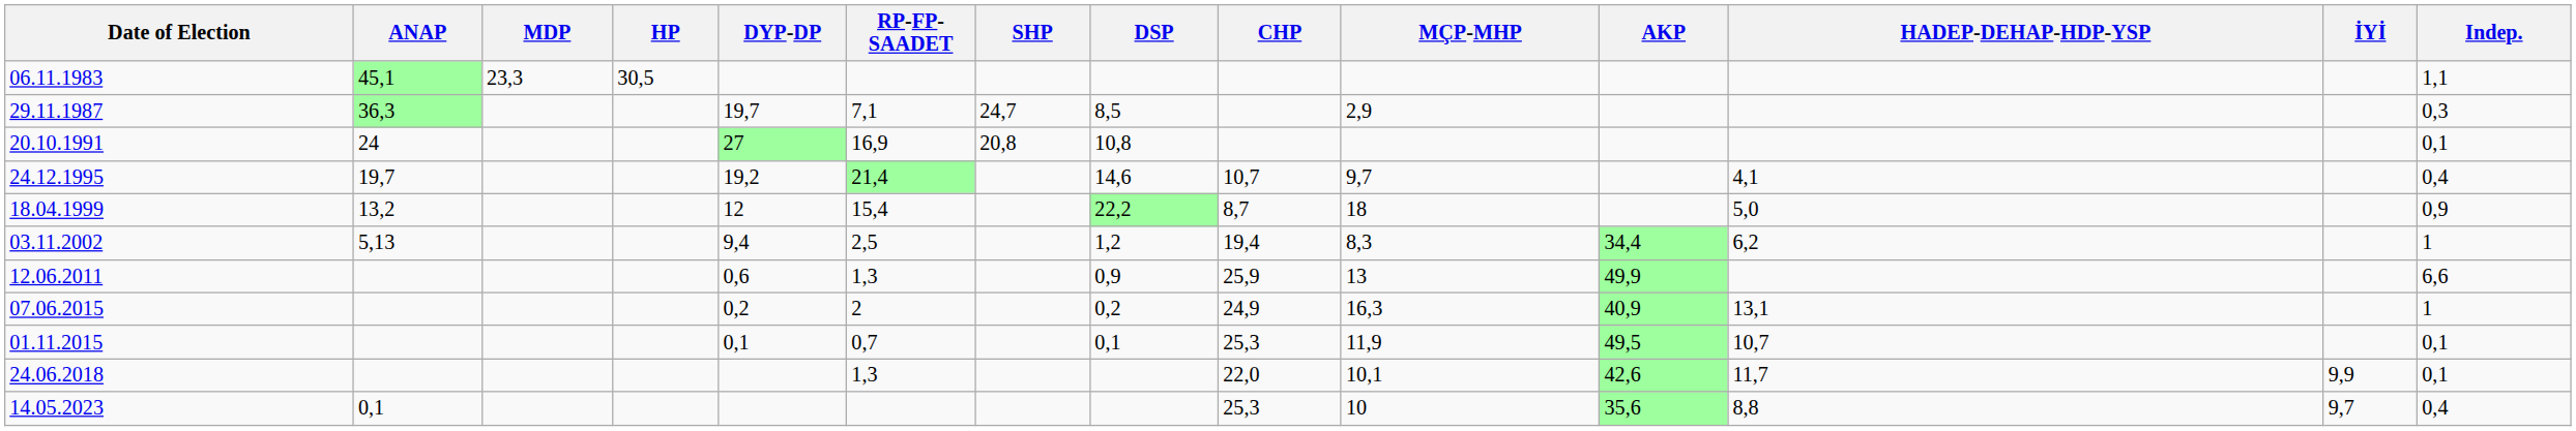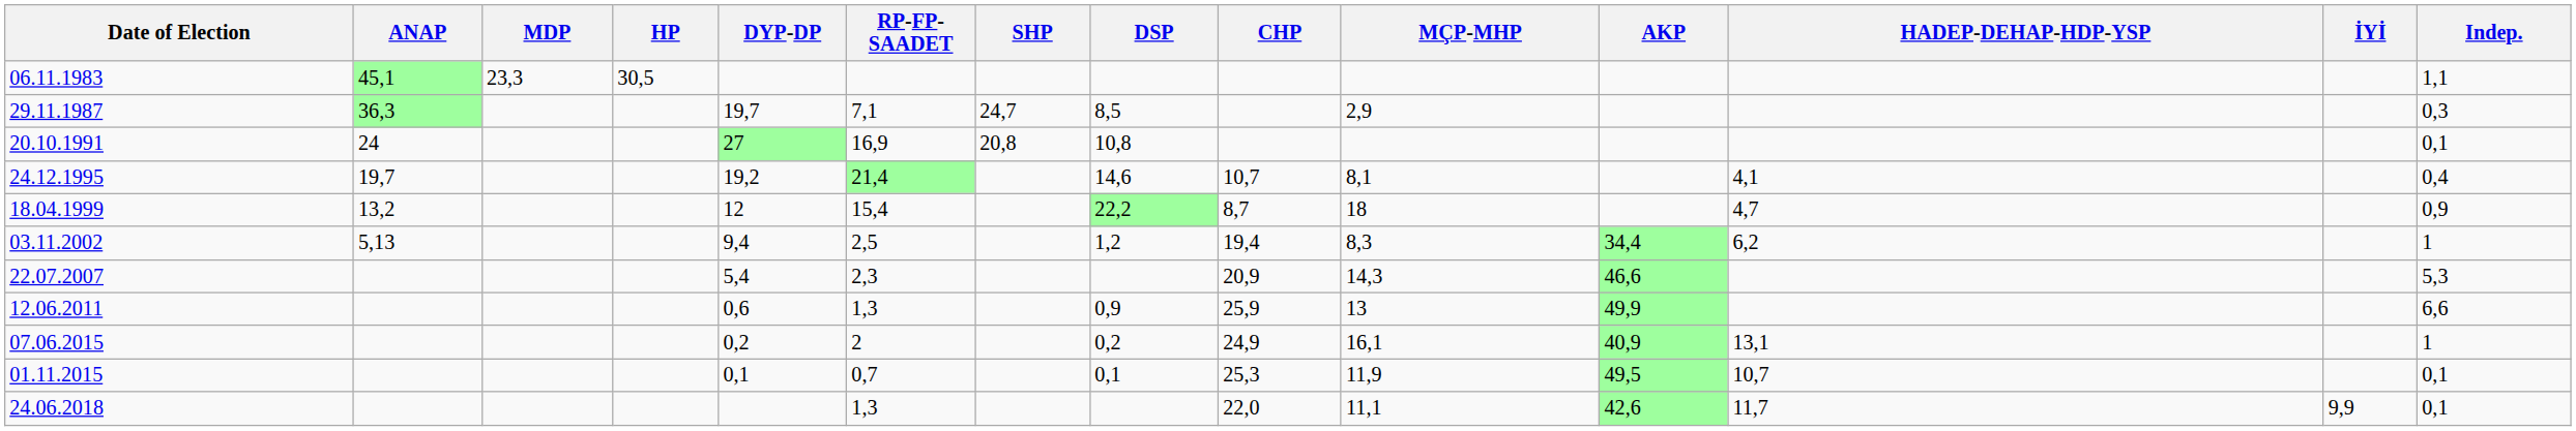 <table class="wikitable sortable">
 <tr>
 <th>Date of Election</th>
 <th><a href='#'>ANAP</a></th>
 <th><a href='#'>MDP</a></th>
 <th><a href='#'>HP</a></th>
 <th><a href='#'>DYP</a>-<a href='#'>DP</a></th>
 <th><a href='#'>RP</a>-<a href='#'>FP</a>-<a href='#'>SAADET</a></th>
 <th><a href='#'>SHP</a></th>
 <th><a href='#'>DSP</a></th>
 <th><a href='#'>CHP</a></th>
 <th><a href='#'>MÇP</a>-<a href='#'>MHP</a></th>
 <th><a href='#'>AKP</a></th>
 <th><a href='#'>HADEP</a>-<a href='#'>DEHAP</a>-<a href='#'>HDP</a>-<a href='#'>YSP</a></th>
 <th><a href='#'>İYİ</a></th>
 <th><a href='#'>Indep.</a></th>
 </tr>
 <tr>
 <td><a href='#'>06.11.1983</a></td>
 <td style="background-color:#9EFF9E" width="5%">45,1</td>
 <td>23,3</td>
 <td>30,5</td>
 <td></td>
 <td></td>
 <td></td>
 <td></td>
 <td></td>
 <td></td>
 <td></td>
 <td></td>
 <td></td>
 <td>1,1</td>
 </tr>
 <tr>
 <td><a href='#'>29.11.1987</a></td>
 <td style="background-color:#9EFF9E" width="5%">36,3</td>
 <td></td>
 <td></td>
 <td>19,7</td>
 <td>7,1</td>
 <td>24,7</td>
 <td>8,5</td>
 <td></td>
 <td>2,9</td>
 <td></td>
 <td></td>
 <td></td>
 <td>0,3</td>
 </tr>
 <tr>
 <td><a href='#'>20.10.1991</a></td>
 <td>24</td>
 <td></td>
 <td></td>
 <td style="background-color:#9EFF9E" width="5%">27</td>
 <td>16,9</td>
 <td>20,8</td>
 <td>10,8</td>
 <td></td>
 <td></td>
 <td></td>
 <td></td>
 <td></td>
 <td>0,1</td>
 </tr>
 <tr>
 <td><a href='#'>24.12.1995</a></td>
 <td>19,7</td>
 <td></td>
 <td></td>
 <td>19,2</td>
 <td style="background-color:#9EFF9E" width="5%">21,4</td>
 <td></td>
 <td>14,6</td>
 <td>10,7</td>
-<td>9,7</td>
+<td>8,1</td>
 <td></td>
 <td>4,1</td>
 <td></td>
 <td>0,4</td>
 </tr>
 <tr>
 <td><a href='#'>18.04.1999</a></td>
 <td>13,2</td>
 <td></td>
 <td></td>
 <td>12</td>
 <td>15,4</td>
 <td></td>
 <td style="background-color:#9EFF9E" width="5%">22,2</td>
 <td>8,7</td>
 <td>18</td>
 <td></td>
-<td>5,0</td>
+<td>4,7</td>
 <td></td>
 <td>0,9</td>
 </tr>
 <tr>
 <td><a href='#'>03.11.2002</a></td>
 <td>5,13</td>
 <td></td>
 <td></td>
 <td>9,4</td>
 <td>2,5</td>
 <td></td>
 <td>1,2</td>
 <td>19,4</td>
 <td>8,3</td>
 <td style="background-color:#9EFF9E" width="5%">34,4</td>
 <td>6,2</td>
 <td></td>
 <td>1</td>
+</tr>
+<tr>
+<td><a href='#'>22.07.2007</a></td>
+<td></td>
+<td></td>
+<td></td>
+<td>5,4</td>
+<td>2,3</td>
+<td></td>
+<td></td>
+<td>20,9</td>
+<td>14,3</td>
+<td style="background-color:#9EFF9E" width="5%">46,6</td>
+<td></td>
+<td></td>
+<td>5,3</td>
 </tr>
 <tr>
 <td><a href='#'>12.06.2011</a></td>
 <td></td>
 <td></td>
 <td></td>
 <td>0,6</td>
 <td>1,3</td>
 <td></td>
 <td>0,9</td>
 <td>25,9</td>
 <td>13</td>
 <td style="background-color:#9EFF9E" width="5%">49,9</td>
 <td></td>
 <td></td>
 <td>6,6</td>
 </tr>
 <tr>
 <td><a href='#'>07.06.2015</a></td>
 <td></td>
 <td></td>
 <td></td>
 <td>0,2</td>
 <td>2</td>
 <td></td>
 <td>0,2</td>
 <td>24,9</td>
-<td>16,3</td>
+<td>16,1</td>
 <td style="background-color:#9EFF9E">40,9</td>
 <td>13,1</td>
 <td></td>
 <td>1</td>
 </tr>
 <tr>
 <td><a href='#'>01.11.2015</a></td>
 <td></td>
 <td></td>
 <td></td>
 <td>0,1</td>
 <td>0,7</td>
 <td></td>
 <td>0,1</td>
 <td>25,3</td>
 <td>11,9</td>
 <td style="background-color:#9EFF9E">49,5</td>
 <td>10,7</td>
 <td></td>
 <td>0,1</td>
 </tr>
 <tr>
 <td><a href='#'>24.06.2018</a></td>
 <td></td>
 <td></td>
 <td></td>
 <td></td>
 <td>1,3</td>
 <td></td>
 <td></td>
 <td>22,0</td>
-<td>10,1</td>
+<td>11,1</td>
 <td style="background-color:#9EFF9E">42,6</td>
 <td>11,7</td>
 <td>9,9</td>
 <td>0,1</td>
 </tr>
-<tr>
-<td><a href='#'>14.05.2023</a></td>
-<td>0,1</td>
-<td></td>
-<td></td>
-<td></td>
-<td></td>
-<td></td>
-<td></td>
-<td>25,3</td>
-<td>10</td>
-<td style="background-color:#9EFF9E">35,6</td>
-<td>8,8</td>
-<td>9,7</td>
-<td>0,4</td>
-</tr>
 </table>
